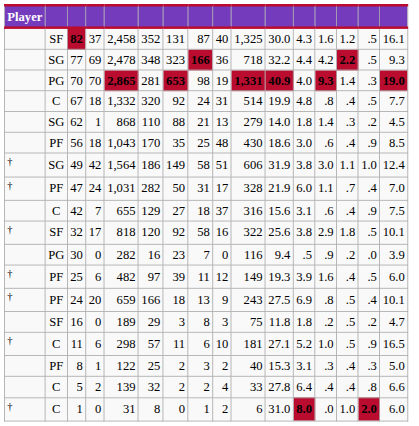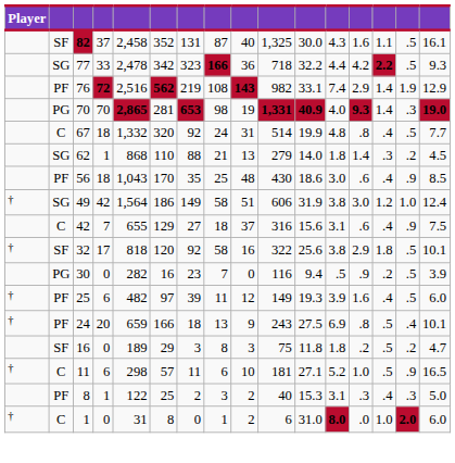 <table class="wikitable sortable" style="font-size: 95%; text-align:right;">
 <tr>
 <th style="background:#753BBD; color:#FFFFFF; border-top:#BA0C2F 3px solid; border-bottom:#BA0C2F 3px solid;">Player</th>
 <th style="background:#753BBD; color:#FFFFFF; border-top:#BA0C2F 3px solid; border-bottom:#BA0C2F 3px solid;"></th>
 <th style="background:#753BBD; color:#FFFFFF; border-top:#BA0C2F 3px solid; border-bottom:#BA0C2F 3px solid;"></th>
 <th style="background:#753BBD; color:#FFFFFF; border-top:#BA0C2F 3px solid; border-bottom:#BA0C2F 3px solid;"></th>
 <th style="background:#753BBD; color:#FFFFFF; border-top:#BA0C2F 3px solid; border-bottom:#BA0C2F 3px solid;"></th>
 <th style="background:#753BBD; color:#FFFFFF; border-top:#BA0C2F 3px solid; border-bottom:#BA0C2F 3px solid;"></th>
 <th style="background:#753BBD; color:#FFFFFF; border-top:#BA0C2F 3px solid; border-bottom:#BA0C2F 3px solid;"></th>
 <th style="background:#753BBD; color:#FFFFFF; border-top:#BA0C2F 3px solid; border-bottom:#BA0C2F 3px solid;"></th>
 <th style="background:#753BBD; color:#FFFFFF; border-top:#BA0C2F 3px solid; border-bottom:#BA0C2F 3px solid;"></th>
 <th style="background:#753BBD; color:#FFFFFF; border-top:#BA0C2F 3px solid; border-bottom:#BA0C2F 3px solid;"></th>
 <th style="background:#753BBD; color:#FFFFFF; border-top:#BA0C2F 3px solid; border-bottom:#BA0C2F 3px solid;"></th>
 <th style="background:#753BBD; color:#FFFFFF; border-top:#BA0C2F 3px solid; border-bottom:#BA0C2F 3px solid;"></th>
 <th style="background:#753BBD; color:#FFFFFF; border-top:#BA0C2F 3px solid; border-bottom:#BA0C2F 3px solid;"></th>
 <th style="background:#753BBD; color:#FFFFFF; border-top:#BA0C2F 3px solid; border-bottom:#BA0C2F 3px solid;"></th>
 <th style="background:#753BBD; color:#FFFFFF; border-top:#BA0C2F 3px solid; border-bottom:#BA0C2F 3px solid;"></th>
 <th style="background:#753BBD; color:#FFFFFF; border-top:#BA0C2F 3px solid; border-bottom:#BA0C2F 3px solid;"></th>
 </tr>
 <tr>
 <td style="text-align:left;"></td>
 <td style="text-align:center;">SF</td>
 <td style="background:#BA0C2F; color:#010101;"><strong>82</strong></td>
 <td>37</td>
 <td>2,458</td>
 <td>352</td>
 <td>131</td>
 <td>87</td>
 <td>40</td>
 <td>1,325</td>
 <td>30.0</td>
 <td>4.3</td>
 <td>1.6</td>
-<td>1.2</td>
+<td>1.1</td>
 <td>.5</td>
 <td>16.1</td>
 </tr>
 <tr>
 <td style="text-align:left;"></td>
 <td style="text-align:center;">SG</td>
 <td>77</td>
-<td>69</td>
+<td>33</td>
 <td>2,478</td>
-<td>348</td>
+<td>342</td>
 <td>323</td>
 <td style="background:#BA0C2F; color:#010101;"><strong>166</strong></td>
 <td>36</td>
 <td>718</td>
 <td>32.2</td>
 <td>4.4</td>
 <td>4.2</td>
 <td style="background:#BA0C2F; color:#010101;"><strong>2.2</strong></td>
 <td>.5</td>
 <td>9.3</td>
+</tr>
+<tr>
+<td style="text-align:left;"></td>
+<td style="text-align:center;">PF</td>
+<td>76</td>
+<td style="background:#BA0C2F; color:#010101;"><strong>72</strong></td>
+<td>2,516</td>
+<td style="background:#BA0C2F; color:#010101;"><strong>562</strong></td>
+<td>219</td>
+<td>108</td>
+<td style="background:#BA0C2F; color:#010101;"><strong>143</strong></td>
+<td>982</td>
+<td>33.1</td>
+<td>7.4</td>
+<td>2.9</td>
+<td>1.4</td>
+<td>1.9</td>
+<td>12.9</td>
 </tr>
 <tr>
 <td style="text-align:left;"></td>
 <td style="text-align:center;">PG</td>
 <td>70</td>
 <td>70</td>
 <td style="background:#BA0C2F; color:#010101;"><strong>2,865</strong></td>
 <td>281</td>
 <td style="background:#BA0C2F; color:#010101;"><strong>653</strong></td>
 <td>98</td>
 <td>19</td>
 <td style="background:#BA0C2F; color:#010101;"><strong>1,331</strong></td>
 <td style="background:#BA0C2F; color:#010101;"><strong>40.9</strong></td>
 <td>4.0</td>
 <td style="background:#BA0C2F; color:#010101;"><strong>9.3</strong></td>
 <td>1.4</td>
 <td>.3</td>
 <td style="background:#BA0C2F; color:#010101;"><strong>19.0</strong></td>
 </tr>
 <tr>
 <td style="text-align:left;"></td>
 <td style="text-align:center;">C</td>
 <td>67</td>
 <td>18</td>
 <td>1,332</td>
 <td>320</td>
 <td>92</td>
 <td>24</td>
 <td>31</td>
 <td>514</td>
 <td>19.9</td>
 <td>4.8</td>
 <td>.8</td>
 <td>.4</td>
 <td>.5</td>
 <td>7.7</td>
 </tr>
 <tr>
 <td style="text-align:left;"></td>
 <td style="text-align:center;">SG</td>
 <td>62</td>
 <td>1</td>
 <td>868</td>
 <td>110</td>
 <td>88</td>
 <td>21</td>
 <td>13</td>
 <td>279</td>
 <td>14.0</td>
 <td>1.8</td>
 <td>1.4</td>
 <td>.3</td>
 <td>.2</td>
 <td>4.5</td>
 </tr>
 <tr>
 <td style="text-align:left;"></td>
 <td style="text-align:center;">PF</td>
 <td>56</td>
 <td>18</td>
 <td>1,043</td>
 <td>170</td>
 <td>35</td>
 <td>25</td>
 <td>48</td>
 <td>430</td>
 <td>18.6</td>
 <td>3.0</td>
 <td>.6</td>
 <td>.4</td>
 <td>.9</td>
 <td>8.5</td>
 </tr>
 <tr>
 <td style="text-align:left;"><sup>†</sup></td>
 <td style="text-align:center;">SG</td>
 <td>49</td>
 <td>42</td>
 <td>1,564</td>
 <td>186</td>
 <td>149</td>
 <td>58</td>
 <td>51</td>
 <td>606</td>
 <td>31.9</td>
 <td>3.8</td>
 <td>3.0</td>
-<td>1.1</td>
+<td>1.2</td>
 <td>1.0</td>
 <td>12.4</td>
-</tr>
-<tr>
-<td style="text-align:left;"><sup>†</sup></td>
-<td style="text-align:center;">PF</td>
-<td>47</td>
-<td>24</td>
-<td>1,031</td>
-<td>282</td>
-<td>50</td>
-<td>31</td>
-<td>17</td>
-<td>328</td>
-<td>21.9</td>
-<td>6.0</td>
-<td>1.1</td>
-<td>.7</td>
-<td>.4</td>
-<td>7.0</td>
 </tr>
 <tr>
 <td style="text-align:left;"></td>
 <td style="text-align:center;">C</td>
 <td>42</td>
 <td>7</td>
 <td>655</td>
 <td>129</td>
 <td>27</td>
 <td>18</td>
 <td>37</td>
 <td>316</td>
 <td>15.6</td>
 <td>3.1</td>
 <td>.6</td>
 <td>.4</td>
 <td>.9</td>
 <td>7.5</td>
 </tr>
 <tr>
 <td style="text-align:left;"><sup>†</sup></td>
 <td style="text-align:center;">SF</td>
 <td>32</td>
 <td>17</td>
 <td>818</td>
 <td>120</td>
 <td>92</td>
 <td>58</td>
 <td>16</td>
 <td>322</td>
 <td>25.6</td>
 <td>3.8</td>
 <td>2.9</td>
 <td>1.8</td>
 <td>.5</td>
 <td>10.1</td>
 </tr>
 <tr>
 <td style="text-align:left;"></td>
 <td style="text-align:center;">PG</td>
 <td>30</td>
 <td>0</td>
 <td>282</td>
 <td>16</td>
 <td>23</td>
 <td>7</td>
 <td>0</td>
 <td>116</td>
 <td>9.4</td>
 <td>.5</td>
 <td>.9</td>
 <td>.2</td>
-<td>.0</td>
+<td>.5</td>
 <td>3.9</td>
 </tr>
 <tr>
 <td style="text-align:left;"><sup>†</sup></td>
 <td style="text-align:center;">PF</td>
 <td>25</td>
 <td>6</td>
 <td>482</td>
 <td>97</td>
 <td>39</td>
 <td>11</td>
 <td>12</td>
 <td>149</td>
 <td>19.3</td>
 <td>3.9</td>
 <td>1.6</td>
 <td>.4</td>
 <td>.5</td>
 <td>6.0</td>
 </tr>
 <tr>
 <td style="text-align:left;"><sup>†</sup></td>
 <td style="text-align:center;">PF</td>
 <td>24</td>
 <td>20</td>
 <td>659</td>
 <td>166</td>
 <td>18</td>
 <td>13</td>
 <td>9</td>
 <td>243</td>
 <td>27.5</td>
 <td>6.9</td>
 <td>.8</td>
 <td>.5</td>
 <td>.4</td>
 <td>10.1</td>
 </tr>
 <tr>
 <td style="text-align:left;"></td>
 <td style="text-align:center;">SF</td>
 <td>16</td>
 <td>0</td>
 <td>189</td>
 <td>29</td>
 <td>3</td>
 <td>8</td>
 <td>3</td>
 <td>75</td>
 <td>11.8</td>
 <td>1.8</td>
 <td>.2</td>
 <td>.5</td>
 <td>.2</td>
 <td>4.7</td>
 </tr>
 <tr>
 <td style="text-align:left;"><sup>†</sup></td>
 <td style="text-align:center;">C</td>
 <td>11</td>
 <td>6</td>
 <td>298</td>
 <td>57</td>
 <td>11</td>
 <td>6</td>
 <td>10</td>
 <td>181</td>
 <td>27.1</td>
 <td>5.2</td>
 <td>1.0</td>
 <td>.5</td>
 <td>.9</td>
 <td>16.5</td>
 </tr>
 <tr>
 <td style="text-align:left;"></td>
 <td style="text-align:center;">PF</td>
 <td>8</td>
 <td>1</td>
 <td>122</td>
 <td>25</td>
 <td>2</td>
 <td>3</td>
 <td>2</td>
 <td>40</td>
 <td>15.3</td>
 <td>3.1</td>
 <td>.3</td>
 <td>.4</td>
 <td>.3</td>
 <td>5.0</td>
 </tr>
 <tr>
-<td style="text-align:left;"></td>
-<td style="text-align:center;">C</td>
-<td>5</td>
-<td>2</td>
-<td>139</td>
-<td>32</td>
-<td>2</td>
-<td>2</td>
-<td>4</td>
-<td>33</td>
-<td>27.8</td>
-<td>6.4</td>
-<td>.4</td>
-<td>.4</td>
-<td>.8</td>
-<td>6.6</td>
-</tr>
-<tr>
 <td style="text-align:left;"><sup>†</sup></td>
 <td style="text-align:center;">C</td>
 <td>1</td>
 <td>0</td>
 <td>31</td>
 <td>8</td>
 <td>0</td>
 <td>1</td>
 <td>2</td>
 <td>6</td>
 <td>31.0</td>
 <td style="background:#BA0C2F; color:#010101;"><strong>8.0</strong></td>
 <td>.0</td>
 <td>1.0</td>
 <td style="background:#BA0C2F; color:#010101;"><strong>2.0</strong></td>
 <td>6.0</td>
 </tr>
 </table>
